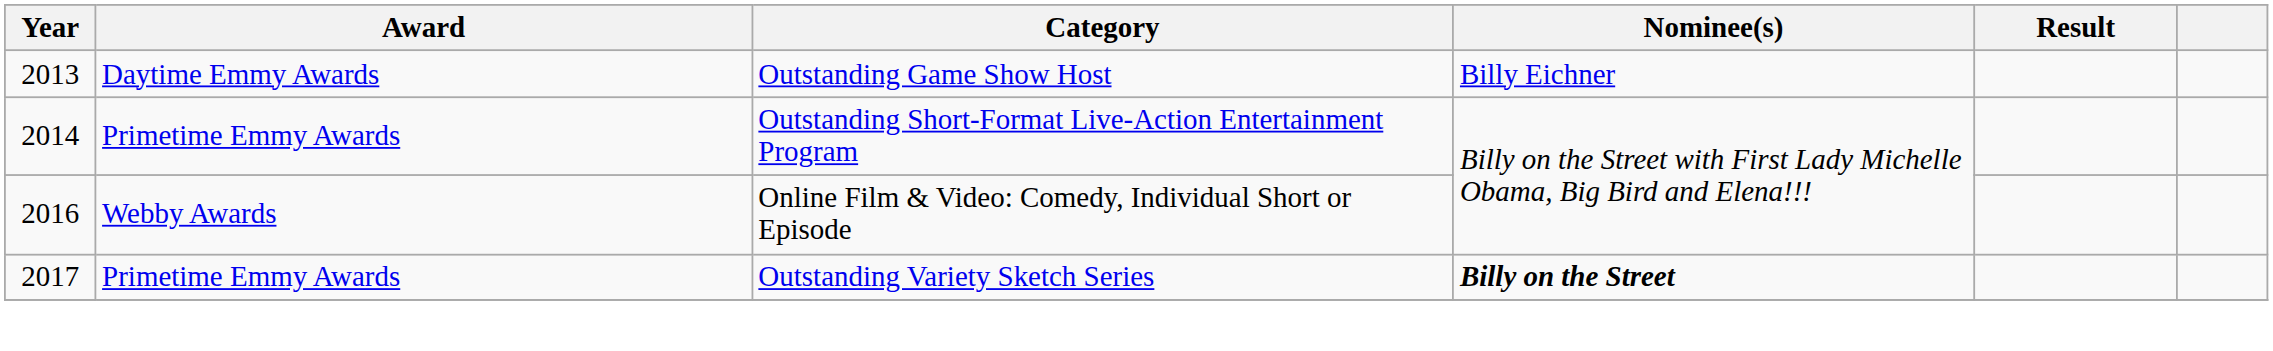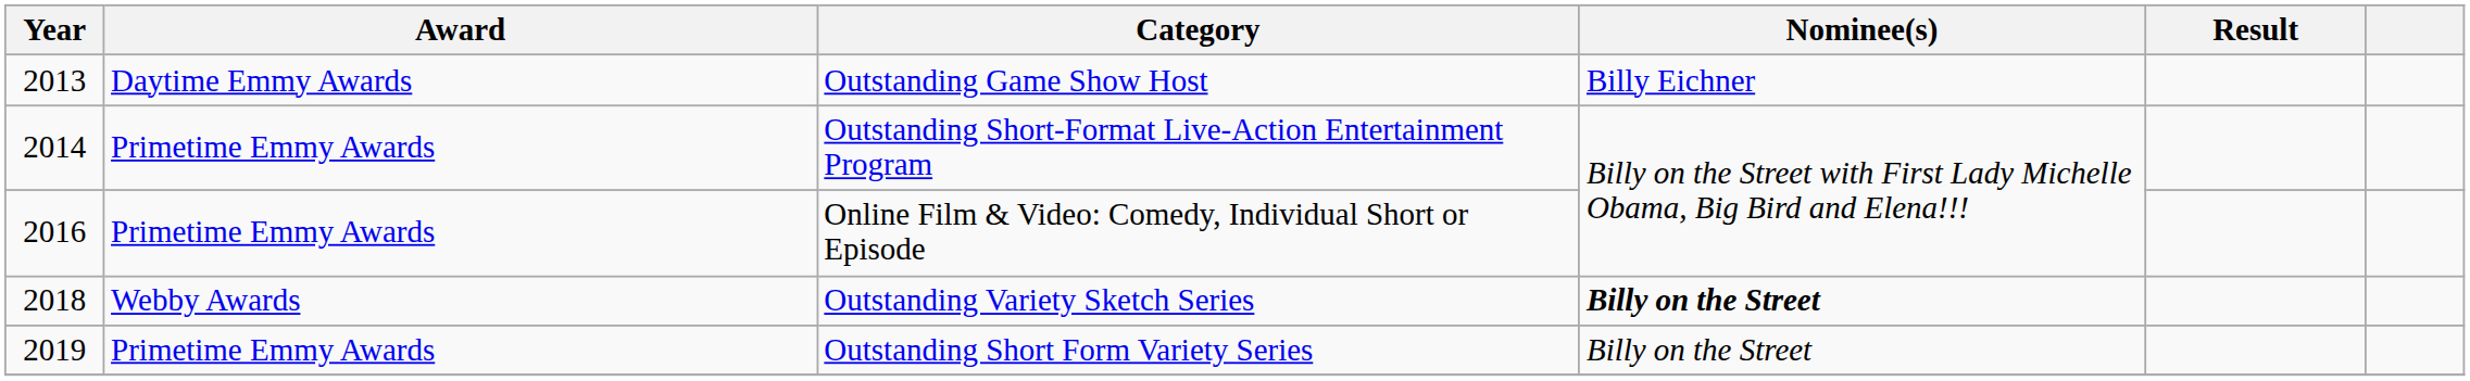 <table class="wikitable sortable plainrowheaders" style="width:99%;">
 <tr>
 <th width="4%">Year</th>
 <th width="29%">Award</th>
 <th width="31%">Category</th>
 <th width="23%">Nominee(s)</th>
 <th width="9%">Result</th>
 <th scope="col" class="unsortable" width="4%"></th>
 </tr>
 <tr>
 <td align="center">2013</td>
 <td><a href='#'>Daytime Emmy Awards</a></td>
 <td><a href='#'>Outstanding Game Show Host</a></td>
 <td><a href='#'>Billy Eichner</a></td>
 <td></td>
 <td align="center"></td>
 </tr>
 <tr>
 <td align="center">2014</td>
 <td><a href='#'>Primetime Emmy Awards</a></td>
 <td><a href='#'>Outstanding Short-Format Live-Action Entertainment Program</a></td>
 <td rowspan=2><em>Billy on the Street with First Lady Michelle Obama, Big Bird and Elena!!!</em></td>
 <td></td>
 <td align="center"></td>
 </tr>
 <tr>
 <td align="center">2016</td>
-<td><a href='#'>Webby Awards</a></td>
+<td><a href='#'>Primetime Emmy Awards</a></td>
 <td>Online Film & Video: Comedy, Individual Short or Episode</td>
 <td></td>
 <td align="center"></td>
 </tr>
 <tr>
-<td align="center">2017</td>
-<td><a href='#'>Primetime Emmy Awards</a></td>
+<td align="center">2018</td>
+<td><a href='#'>Webby Awards</a></td>
 <td><a href='#'>Outstanding Variety Sketch Series</a></td>
 <td><strong><em>Billy on the Street</em></strong></td>
 <td></td>
 <td align="center"></td>
 </tr>
 <tr>
+<td align="center">2019</td>
+<td><a href='#'>Primetime Emmy Awards</a></td>
+<td><a href='#'>Outstanding Short Form Variety Series</a></td>
+<td><em>Billy on the Street</em></td>
+<td></td>
+<td align="center"></td>
+</tr>
+<tr>
 </tr>
 </table>
